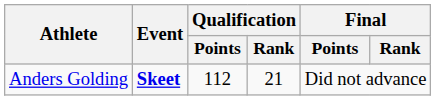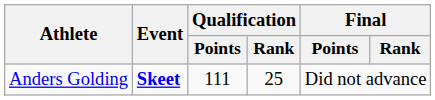 <table class="wikitable" style="font-size:90%">
 <tr>
 <th rowspan="2">Athlete</th>
 <th rowspan="2">Event</th>
 <th colspan=2>Qualification</th>
 <th colspan=2>Final</th>
 </tr>
 <tr style="font-size:95%">
 <th>Points</th>
 <th>Rank</th>
 <th>Points</th>
 <th>Rank</th>
 </tr>
 <tr align=center>
 <td align=left><a href='#'>Anders Golding</a></td>
 <td align=left><strong><a href='#'>Skeet</a></strong></td>
-<td>112</td>
-<td>21</td>
+<td>111</td>
+<td>25</td>
 <td colspan=2>Did not advance</td>
 </tr>
 </table>
